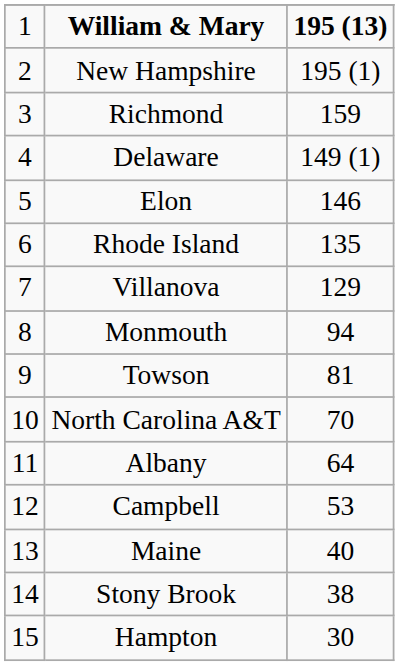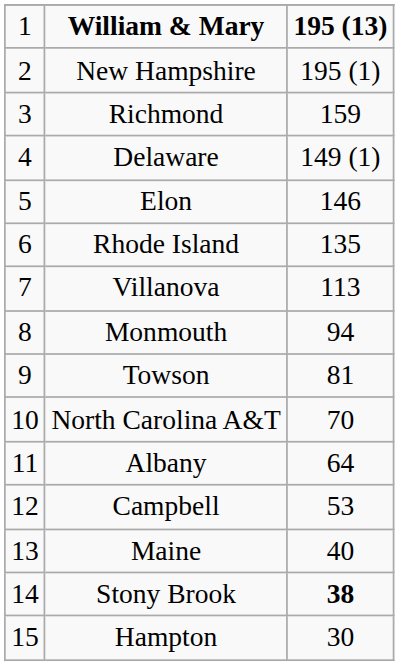 <table class="wikitable">
 <tr align="center">
 </tr>
 <tr align="center">
 <td>1</td>
 <td><strong>William & Mary</strong></td>
 <td><strong>195 (13)</strong></td>
 </tr>
 <tr align="center">
 <td>2</td>
 <td>New Hampshire</td>
 <td>195 (1)</td>
 </tr>
 <tr align="center">
 <td>3</td>
 <td>Richmond</td>
 <td>159</td>
 </tr>
 <tr align="center">
 <td>4</td>
 <td>Delaware</td>
 <td>149 (1)</td>
 </tr>
 <tr align="center">
 <td>5</td>
 <td>Elon</td>
 <td>146</td>
 </tr>
 <tr align="center">
 <td>6</td>
 <td>Rhode Island</td>
 <td>135</td>
 </tr>
 <tr align="center">
 <td>7</td>
 <td>Villanova</td>
-<td>129</td>
+<td>113</td>
 </tr>
 <tr align="center">
 <td>8</td>
 <td>Monmouth</td>
 <td>94</td>
 </tr>
 <tr align="center">
 <td>9</td>
 <td>Towson</td>
 <td>81</td>
 </tr>
 <tr align="center">
 <td>10</td>
 <td>North Carolina A&T</td>
 <td>70</td>
 </tr>
 <tr align="center">
 <td>11</td>
 <td>Albany</td>
 <td>64</td>
 </tr>
 <tr align="center">
 <td>12</td>
 <td>Campbell</td>
 <td>53</td>
 </tr>
 <tr align="center">
 <td>13</td>
 <td>Maine</td>
 <td>40</td>
 </tr>
 <tr align="center">
 <td>14</td>
 <td>Stony Brook</td>
-<td>38</td>
+<td><strong>38</strong></td>
 </tr>
 <tr align="center">
 <td>15</td>
 <td>Hampton</td>
 <td>30</td>
 </tr>
 </table>
